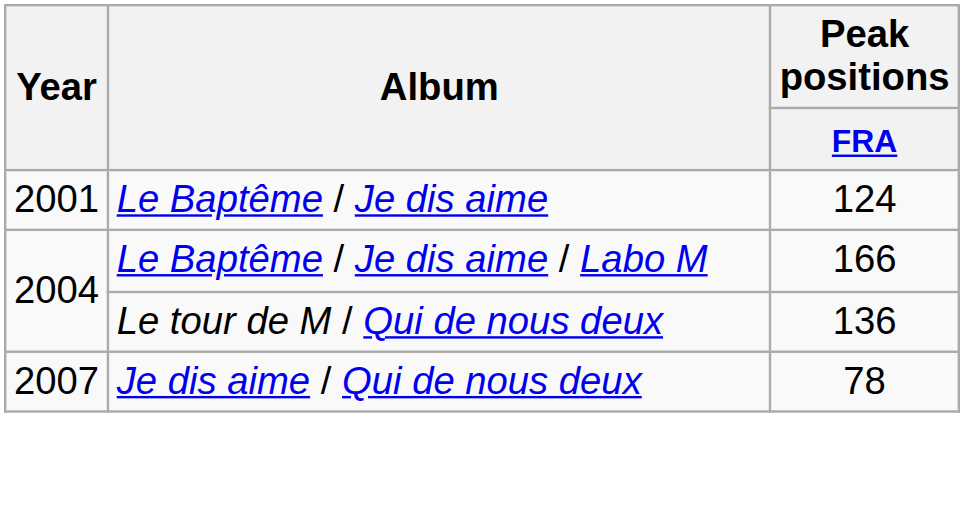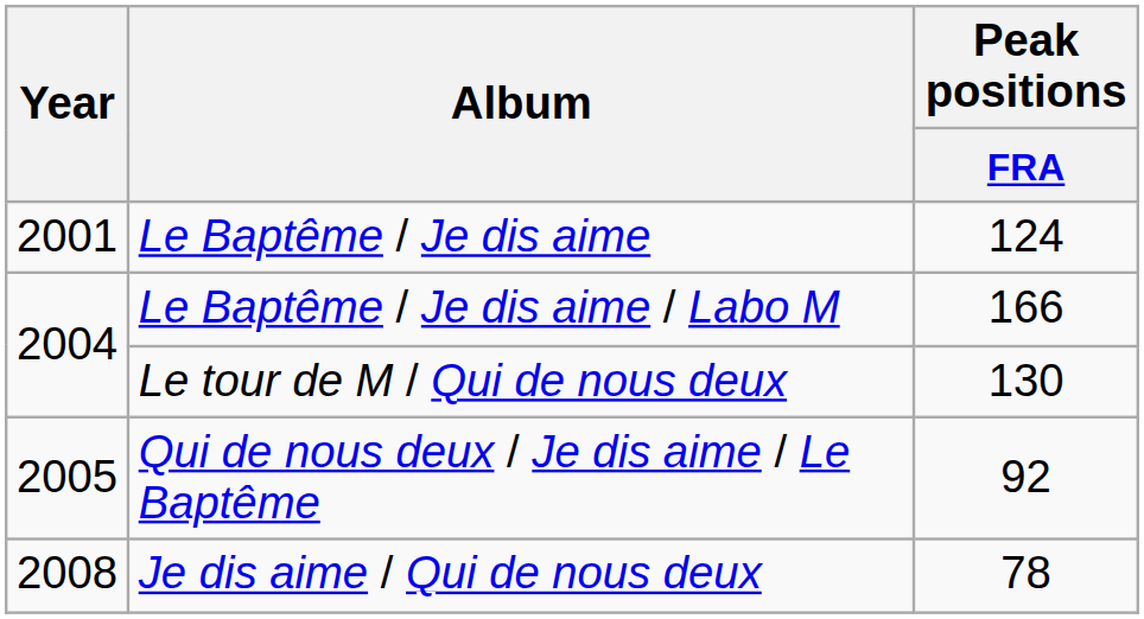 <table class="wikitable">
 <tr>
 <th align="center" rowspan="2" width="10">Year</th>
 <th align="center" rowspan="2" width="270">Album</th>
 <th align="center" colspan="1" width="30">Peak positions</th>
 </tr>
 <tr>
 <th width="20"><small><a href='#'>FRA</a></small><br></th>
 </tr>
 <tr>
 <td align="center">2001</td>
 <td><em><a href='#'>Le Baptême</a></em> / <em><a href='#'>Je dis aime</a></em></td>
 <td align="center">124</td>
 </tr>
 <tr>
 <td align="center" rowspan="2">2004</td>
 <td><em><a href='#'>Le Baptême</a></em> / <em><a href='#'>Je dis aime</a></em> / <em><a href='#'>Labo M</a></em></td>
 <td align="center">166</td>
 </tr>
 <tr>
 <td><em>Le tour de M</em> / <em><a href='#'>Qui de nous deux</a></em></td>
-<td align="center">136</td>
+<td align="center">130</td>
 </tr>
 <tr>
-<td align="center">2007</td>
+<td align="center">2005</td>
+<td><em><a href='#'>Qui de nous deux</a></em> / <em><a href='#'>Je dis aime</a></em> / <em><a href='#'>Le Baptême</a></em></td>
+<td align="center">92</td>
+</tr>
+<tr>
+<td align="center">2008</td>
 <td><em><a href='#'>Je dis aime</a></em> / <em><a href='#'>Qui de nous deux</a></em></td>
 <td align="center">78</td>
 </tr>
 </table>
